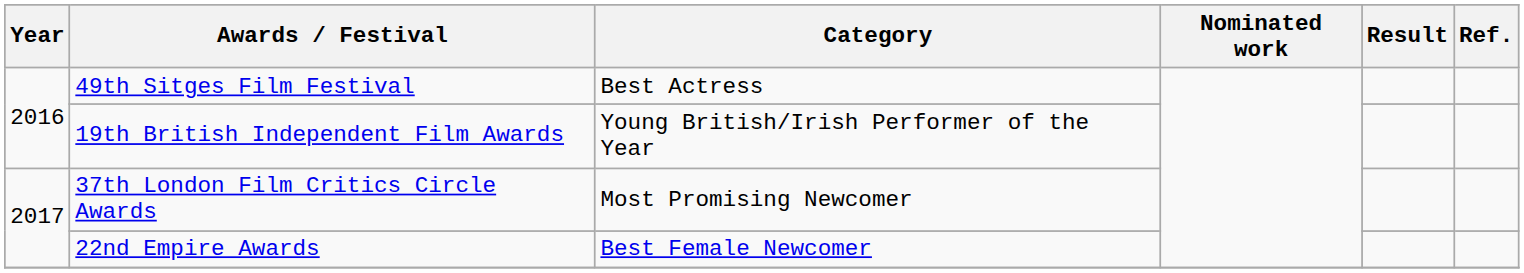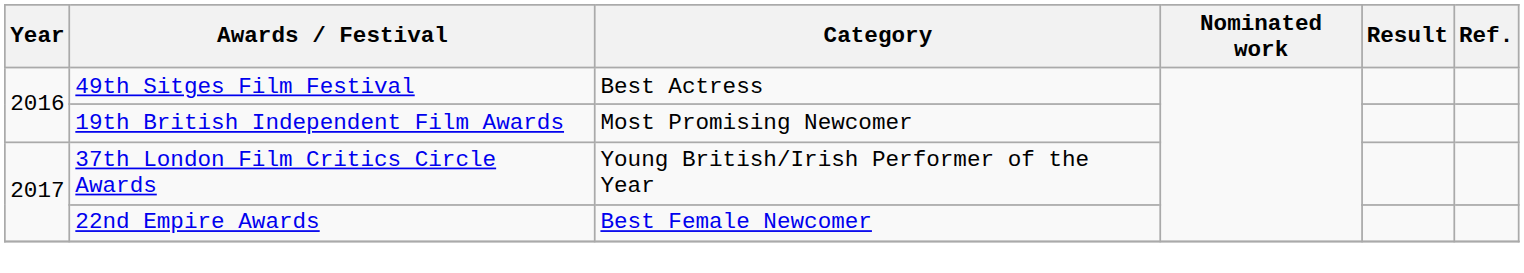 <table class="wikitable">
 <tr>
 <th>Year</th>
 <th>Awards / Festival</th>
 <th>Category</th>
 <th>Nominated work</th>
 <th>Result</th>
 <th>Ref.</th>
 </tr>
 <tr>
 <td rowspan="2">2016</td>
 <td><a href='#'>49th Sitges Film Festival</a></td>
 <td>Best Actress</td>
 <td rowspan="4"></td>
 <td></td>
 <td></td>
 </tr>
 <tr>
 <td><a href='#'>19th British Independent Film Awards</a></td>
-<td>Young British/Irish Performer of the Year</td>
+<td>Most Promising Newcomer</td>
 <td></td>
 <td></td>
 </tr>
 <tr>
 <td rowspan="2">2017</td>
 <td><a href='#'>37th London Film Critics Circle Awards</a></td>
-<td>Most Promising Newcomer</td>
+<td>Young British/Irish Performer of the Year</td>
 <td></td>
 <td></td>
 </tr>
 <tr>
 <td><a href='#'>22nd Empire Awards</a></td>
 <td><a href='#'>Best Female Newcomer</a></td>
 <td></td>
 <td></td>
 </tr>
 <tr>
 </tr>
 </table>
